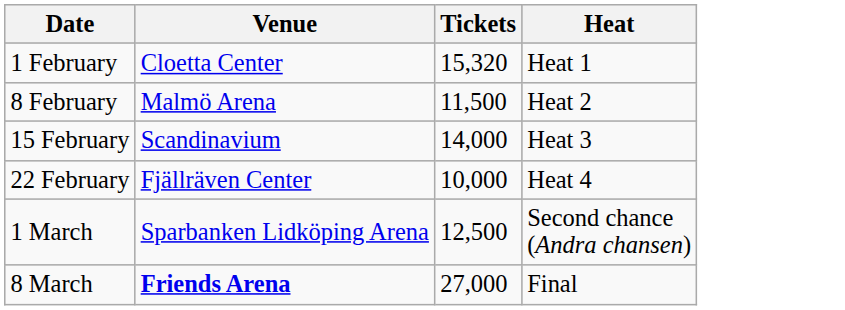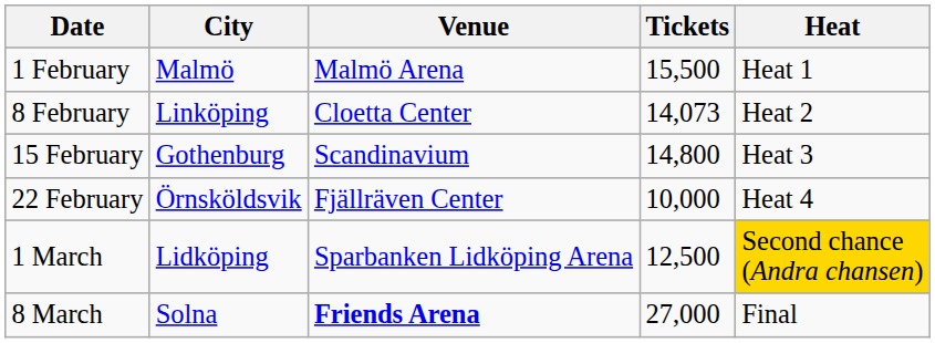 <table class="wikitable">
 <tr>
 <th>Date</th>
+<th>City</th>
 <th>Venue</th>
 <th>Tickets</th>
 <th>Heat</th>
 </tr>
 <tr>
 <td>1 February</td>
-<td><a href='#'>Cloetta Center</a></td>
-<td>15,320</td>
+<td><a href='#'>Malmö</a></td>
+<td><a href='#'>Malmö Arena</a></td>
+<td>15,500</td>
 <td>Heat 1</td>
 </tr>
 <tr>
 <td>8 February</td>
-<td><a href='#'>Malmö Arena</a></td>
-<td>11,500</td>
+<td><a href='#'>Linköping</a></td>
+<td><a href='#'>Cloetta Center</a></td>
+<td>14,073</td>
 <td>Heat 2</td>
 </tr>
 <tr>
 <td>15 February</td>
+<td><a href='#'>Gothenburg</a></td>
 <td><a href='#'>Scandinavium</a></td>
-<td>14,000</td>
+<td>14,800</td>
 <td>Heat 3</td>
 </tr>
 <tr>
 <td>22 February</td>
+<td><a href='#'>Örnsköldsvik</a></td>
 <td><a href='#'>Fjällräven Center</a></td>
 <td>10,000</td>
 <td>Heat 4</td>
 </tr>
 <tr>
 <td>1 March</td>
+<td><a href='#'>Lidköping</a></td>
 <td><a href='#'>Sparbanken Lidköping Arena</a></td>
 <td>12,500</td>
-<td>Second chance <br> (<em>Andra chansen</em>)</td>
+<td style="background: gold;">Second chance <br> (<em>Andra chansen</em>)</td>
 </tr>
 <tr>
 <td>8 March</td>
+<td><a href='#'>Solna</a></td>
 <td><strong><a href='#'>Friends Arena</a></strong></td>
 <td>27,000</td>
 <td>Final</td>
 </tr>
 </table>
